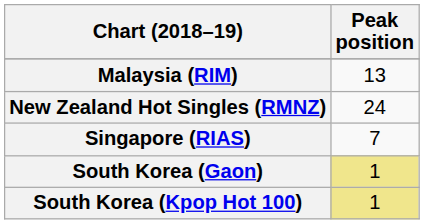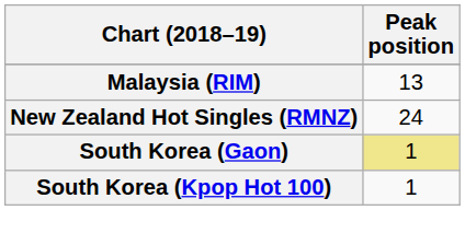 <table class="wikitable sortable plainrowheaders" style="text-align:center">
 <tr>
 <th>Chart (2018–19)</th>
 <th>Peak<br>position</th>
 </tr>
 <tr>
 </tr>
 <tr>
 <th scope="row">Malaysia (<a href='#'>RIM</a>)</th>
 <td>13</td>
 </tr>
 <tr>
 <th scope="row">New Zealand Hot Singles (<a href='#'>RMNZ</a>)</th>
 <td>24</td>
 </tr>
 <tr>
-<th scope="row">Singapore (<a href='#'>RIAS</a>)</th>
-<td>7</td>
-</tr>
-<tr>
 <th scope="row">South Korea (<a href='#'>Gaon</a>)</th>
 <td style="background: khaki;">1</td>
 </tr>
 <tr>
 <th scope="row">South Korea (<a href='#'>Kpop Hot 100</a>)</th>
-<td style="background: khaki;">1</td>
+<td>1</td>
 </tr>
 </table>
